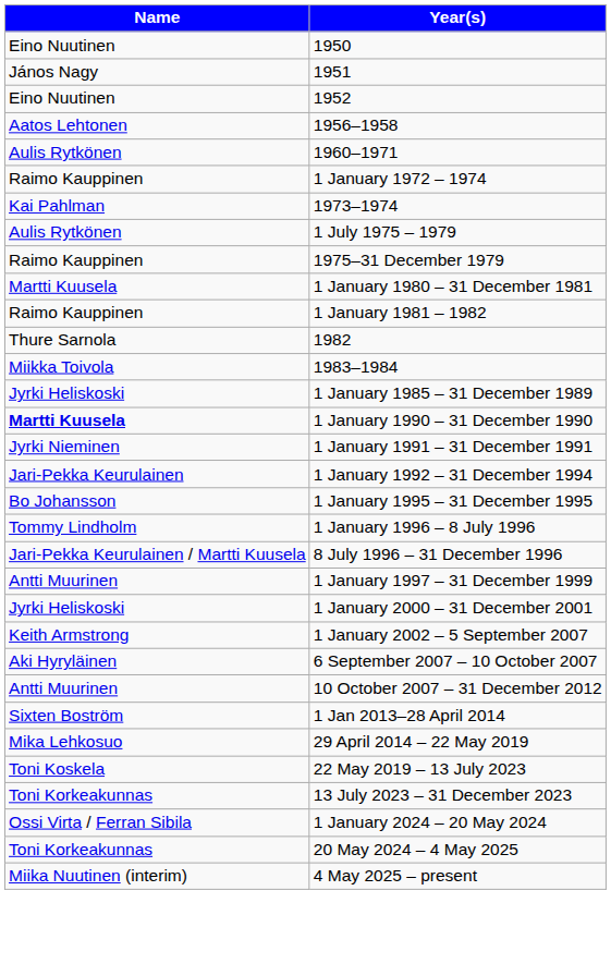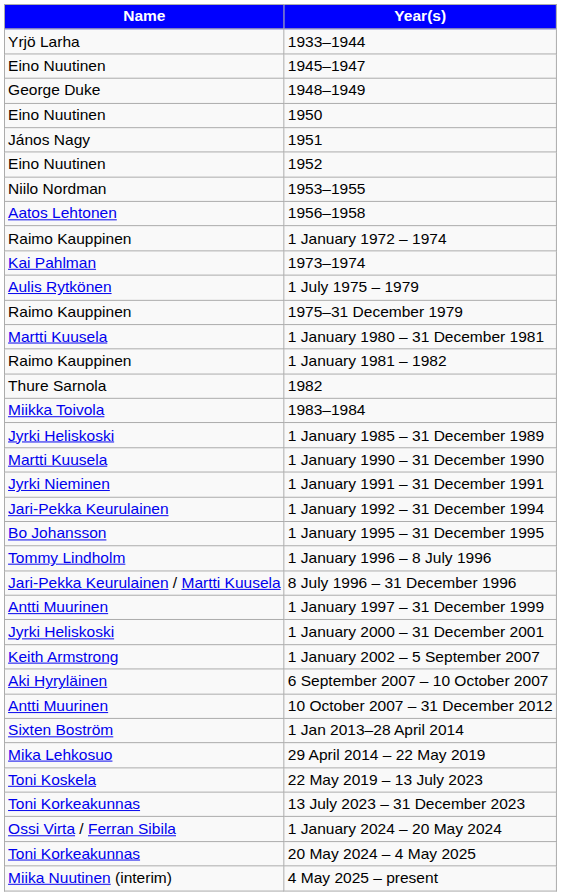 <table class="wikitable">
 <tr>
 <th style="color:#FFFFFF; background:#0000FF;">Name</th>
 <th style="color:#FFFFFF; background:#0000FF;">Year(s)</th>
+</tr>
+<tr>
+<td> Yrjö Larha</td>
+<td>1933–1944</td>
+</tr>
+<tr>
+<td> Eino Nuutinen</td>
+<td>1945–1947</td>
+</tr>
+<tr>
+<td> George Duke</td>
+<td>1948–1949</td>
 </tr>
 <tr>
 <td> Eino Nuutinen</td>
 <td>1950</td>
 </tr>
 <tr>
 <td> János Nagy</td>
 <td>1951</td>
 </tr>
 <tr>
 <td> Eino Nuutinen</td>
 <td>1952</td>
 </tr>
 <tr>
+<td> Niilo Nordman</td>
+<td>1953–1955</td>
+</tr>
+<tr>
 <td> <a href='#'>Aatos Lehtonen</a></td>
 <td>1956–1958</td>
-</tr>
-<tr>
-<td> <a href='#'>Aulis Rytkönen</a></td>
-<td>1960–1971</td>
 </tr>
 <tr>
 <td> Raimo Kauppinen</td>
 <td>1 January 1972 – 1974</td>
 </tr>
 <tr>
 <td> <a href='#'>Kai Pahlman</a></td>
 <td>1973–1974</td>
 </tr>
 <tr>
 <td> <a href='#'>Aulis Rytkönen</a></td>
 <td>1 July 1975 – 1979</td>
 </tr>
 <tr>
 <td> Raimo Kauppinen</td>
 <td>1975–31 December 1979</td>
 </tr>
 <tr>
 <td> <a href='#'>Martti Kuusela</a></td>
 <td>1 January 1980 – 31 December 1981</td>
 </tr>
 <tr>
 <td> Raimo Kauppinen</td>
 <td>1 January 1981 – 1982</td>
 </tr>
 <tr>
 <td> Thure Sarnola</td>
 <td>1982</td>
 </tr>
 <tr>
 <td> <a href='#'>Miikka Toivola</a></td>
 <td>1983–1984</td>
 </tr>
 <tr>
 <td> <a href='#'>Jyrki Heliskoski</a></td>
 <td>1 January 1985 – 31 December 1989</td>
 </tr>
 <tr>
-<td><strong> <a href='#'>Martti Kuusela</a></strong></td>
+<td> <a href='#'>Martti Kuusela</a></td>
 <td>1 January 1990 – 31 December 1990</td>
 </tr>
 <tr>
 <td> <a href='#'>Jyrki Nieminen</a></td>
 <td>1 January 1991 – 31 December 1991</td>
 </tr>
 <tr>
 <td> <a href='#'>Jari-Pekka Keurulainen</a></td>
 <td>1 January 1992 – 31 December 1994</td>
 </tr>
 <tr>
 <td> <a href='#'>Bo Johansson</a></td>
 <td>1 January 1995 – 31 December 1995</td>
 </tr>
 <tr>
 <td> <a href='#'>Tommy Lindholm</a></td>
 <td>1 January 1996 – 8 July 1996</td>
 </tr>
 <tr>
 <td> <a href='#'>Jari-Pekka Keurulainen</a> /  <a href='#'>Martti Kuusela</a></td>
 <td>8 July 1996 – 31 December 1996</td>
 </tr>
 <tr>
 <td> <a href='#'>Antti Muurinen</a></td>
 <td>1 January 1997 – 31 December 1999</td>
 </tr>
 <tr>
 <td> <a href='#'>Jyrki Heliskoski</a></td>
 <td>1 January 2000 – 31 December 2001</td>
 </tr>
 <tr>
 <td>  <a href='#'>Keith Armstrong</a></td>
 <td>1 January 2002 – 5 September 2007</td>
 </tr>
 <tr>
 <td> <a href='#'>Aki Hyryläinen</a></td>
 <td>6 September 2007 – 10 October 2007</td>
 </tr>
 <tr>
 <td> <a href='#'>Antti Muurinen</a></td>
 <td>10 October 2007 – 31 December 2012</td>
 </tr>
 <tr>
 <td> <a href='#'>Sixten Boström</a></td>
 <td>1 Jan 2013–28 April 2014</td>
 </tr>
 <tr>
 <td> <a href='#'>Mika Lehkosuo</a></td>
 <td>29 April 2014 – 22 May 2019</td>
 </tr>
 <tr>
 <td> <a href='#'>Toni Koskela</a></td>
 <td>22 May 2019 – 13 July 2023</td>
 </tr>
 <tr>
 <td> <a href='#'>Toni Korkeakunnas</a></td>
 <td>13 July 2023 – 31 December 2023</td>
 </tr>
 <tr>
 <td> <a href='#'>Ossi Virta</a> /  <a href='#'>Ferran Sibila</a></td>
 <td>1 January 2024 – 20 May 2024</td>
 </tr>
 <tr>
 <td> <a href='#'>Toni Korkeakunnas</a></td>
 <td>20 May 2024 – 4 May 2025</td>
 </tr>
 <tr>
 <td> <a href='#'>Miika Nuutinen</a> (interim)</td>
 <td>4 May 2025 – present</td>
 </tr>
 </table>
